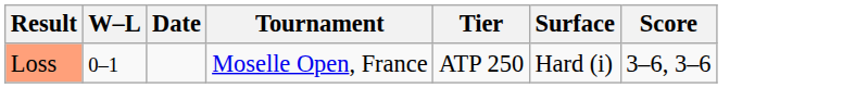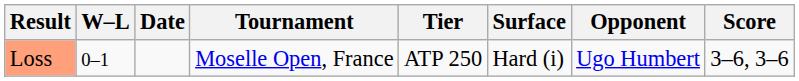 <table class="wikitable">
 <tr>
 <th>Result</th>
 <th class="unsortable">W–L</th>
 <th>Date</th>
 <th>Tournament</th>
 <th>Tier</th>
 <th>Surface</th>
+<th>Opponent</th>
 <th class="unsortable">Score</th>
 </tr>
 <tr>
 <td bgcolor=ffa07a>Loss</td>
 <td><small>0–1</small></td>
 <td><a href='#'></a></td>
 <td><a href='#'>Moselle Open</a>, France</td>
 <td>ATP 250</td>
 <td>Hard (i)</td>
+<td> <a href='#'>Ugo Humbert</a></td>
 <td>3–6, 3–6</td>
 </tr>
 </table>
